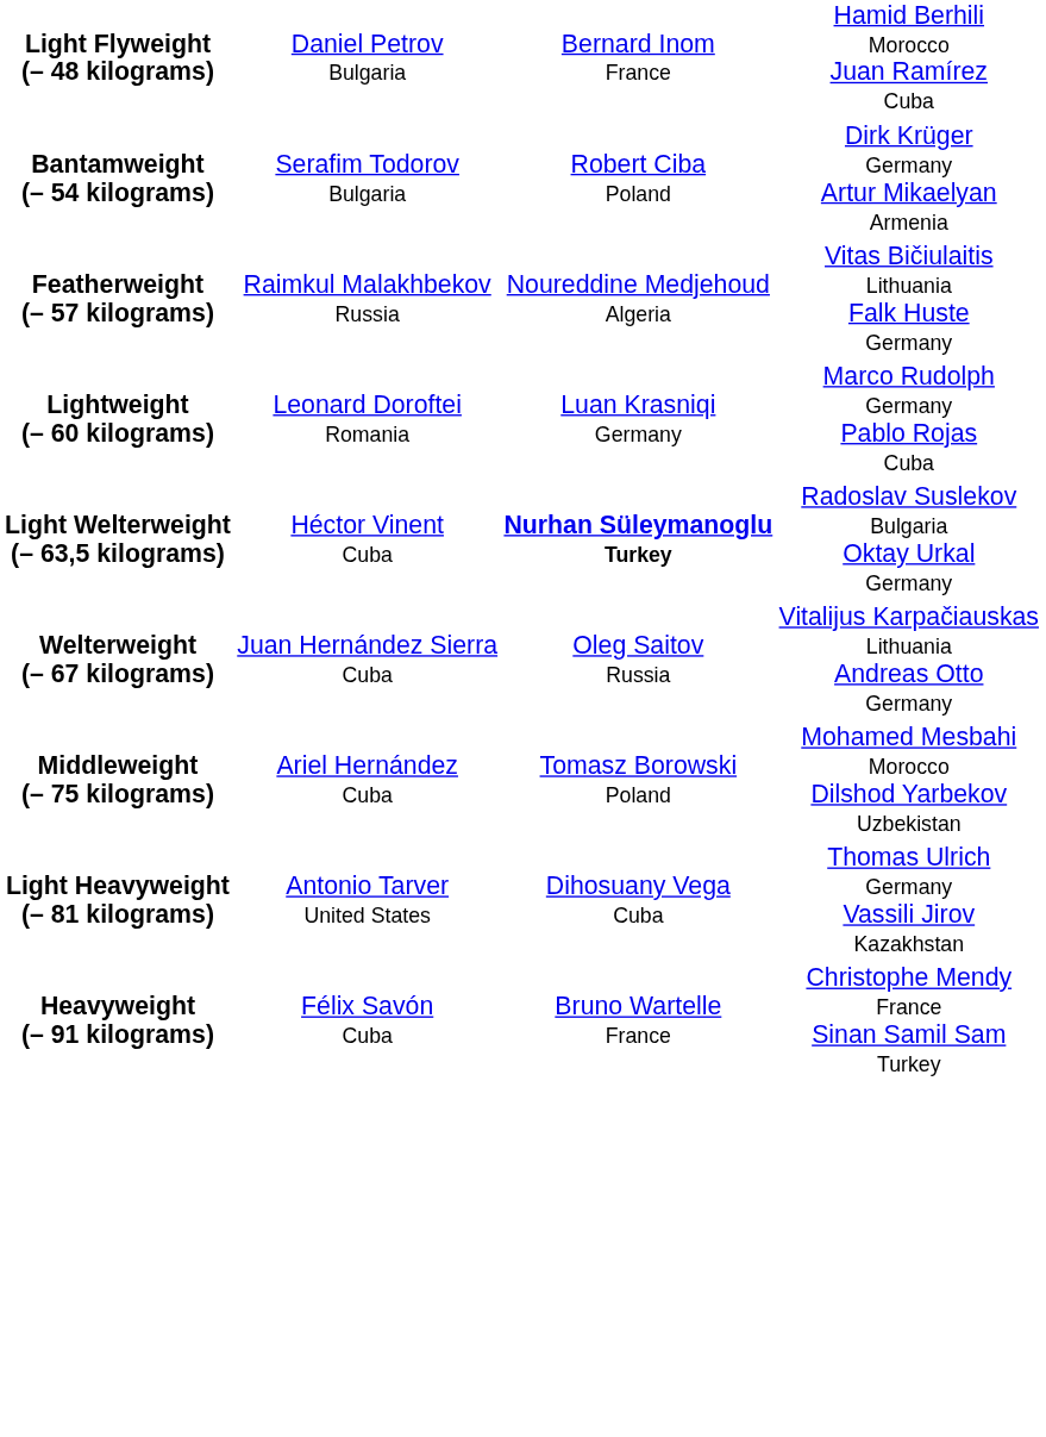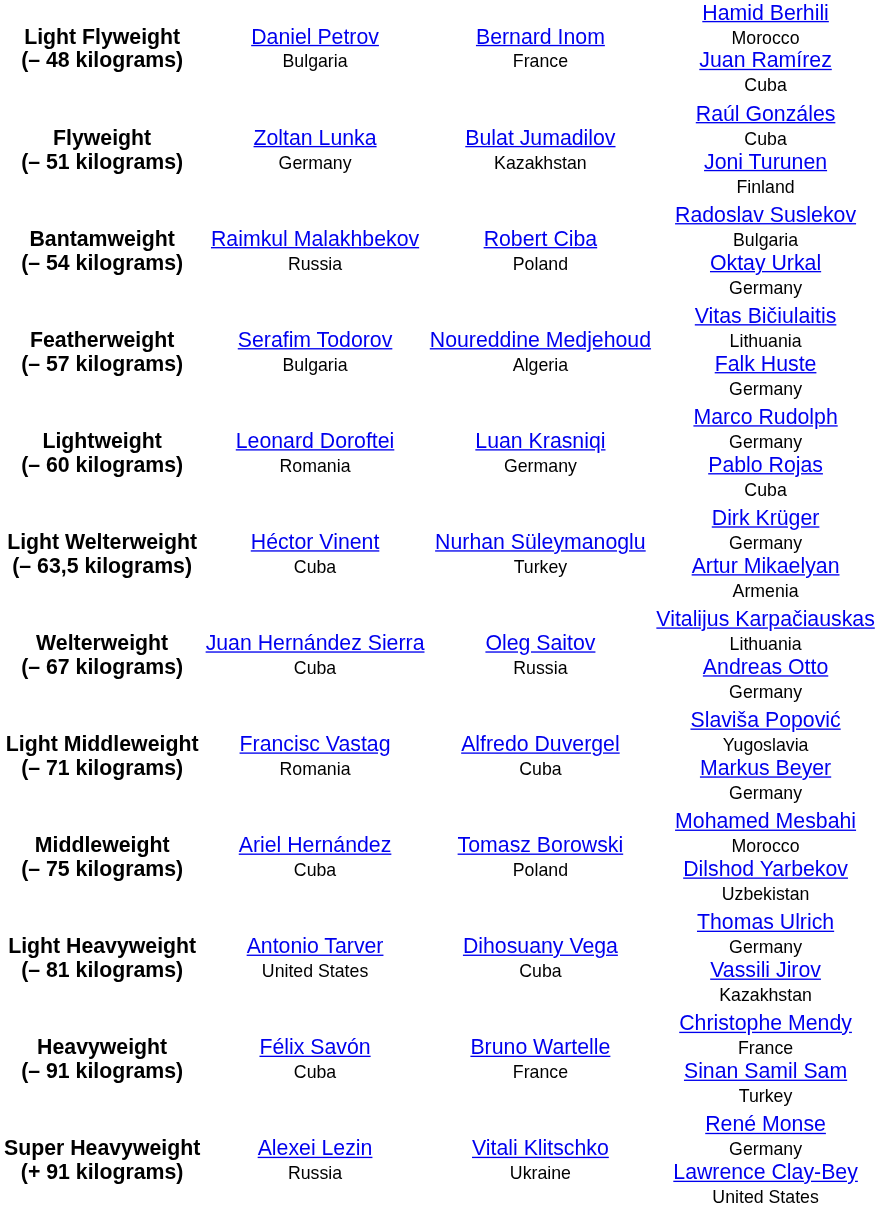 <table>
 <tr align="center">
 <td><strong>Light Flyweight<br>(– 48 kilograms)</strong></td>
 <td> <a href='#'>Daniel Petrov</a><br><small>Bulgaria</small></td>
 <td> <a href='#'>Bernard Inom</a><br><small>France</small></td>
 <td> <a href='#'>Hamid Berhili</a><br><small>Morocco</small><br> <a href='#'>Juan Ramírez</a><br><small>Cuba</small></td>
 </tr>
 <tr align="center">
+<td><strong>Flyweight<br>(– 51 kilograms)</strong></td>
+<td> <a href='#'>Zoltan Lunka</a><br><small>Germany</small></td>
+<td> <a href='#'>Bulat Jumadilov</a><br><small>Kazakhstan</small></td>
+<td> <a href='#'>Raúl Gonzáles</a><br><small>Cuba</small><br> <a href='#'>Joni Turunen</a><br><small>Finland</small></td>
+</tr>
+<tr align="center">
 <td><strong>Bantamweight<br>(– 54 kilograms)</strong></td>
-<td> <a href='#'>Serafim Todorov</a><br><small>Bulgaria</small></td>
+<td> <a href='#'>Raimkul Malakhbekov</a><br><small>Russia</small></td>
 <td> <a href='#'>Robert Ciba</a><br><small>Poland</small></td>
-<td> <a href='#'>Dirk Krüger</a><br><small>Germany</small><br> <a href='#'>Artur Mikaelyan</a><br><small>Armenia</small></td>
+<td> <a href='#'>Radoslav Suslekov</a><br><small>Bulgaria</small><br> <a href='#'>Oktay Urkal</a><br><small>Germany</small></td>
 </tr>
 <tr align="center">
 <td><strong>Featherweight<br>(– 57 kilograms)</strong></td>
-<td> <a href='#'>Raimkul Malakhbekov</a><br><small>Russia</small></td>
+<td> <a href='#'>Serafim Todorov</a><br><small>Bulgaria</small></td>
 <td> <a href='#'>Noureddine Medjehoud</a><br><small>Algeria</small></td>
 <td> <a href='#'>Vitas Bičiulaitis</a><br><small>Lithuania</small><br> <a href='#'>Falk Huste</a><br><small>Germany</small></td>
 </tr>
 <tr align="center">
 <td><strong>Lightweight<br>(– 60 kilograms)</strong></td>
 <td> <a href='#'>Leonard Doroftei</a><br><small>Romania</small></td>
 <td> <a href='#'>Luan Krasniqi</a><br><small>Germany</small></td>
 <td> <a href='#'>Marco Rudolph</a><br><small>Germany</small><br> <a href='#'>Pablo Rojas</a><br><small>Cuba</small></td>
 </tr>
 <tr align="center">
 <td><strong>Light Welterweight<br>(– 63,5 kilograms)</strong></td>
 <td> <a href='#'>Héctor Vinent</a><br><small>Cuba</small></td>
-<td><strong> <a href='#'>Nurhan Süleymanoglu</a><br><small>Turkey</small></strong></td>
-<td> <a href='#'>Radoslav Suslekov</a><br><small>Bulgaria</small><br> <a href='#'>Oktay Urkal</a><br><small>Germany</small></td>
+<td> <a href='#'>Nurhan Süleymanoglu</a><br><small>Turkey</small></td>
+<td> <a href='#'>Dirk Krüger</a><br><small>Germany</small><br> <a href='#'>Artur Mikaelyan</a><br><small>Armenia</small></td>
 </tr>
 <tr align="center">
 <td><strong>Welterweight<br>(– 67 kilograms)</strong></td>
 <td> <a href='#'>Juan Hernández Sierra</a><br><small>Cuba</small></td>
 <td> <a href='#'>Oleg Saitov</a><br><small>Russia</small></td>
 <td> <a href='#'>Vitalijus Karpačiauskas</a><br><small>Lithuania</small><br> <a href='#'>Andreas Otto</a><br><small>Germany</small></td>
+</tr>
+<tr align="center">
+<td><strong>Light Middleweight<br>(– 71 kilograms)</strong></td>
+<td> <a href='#'>Francisc Vastag</a><br><small>Romania</small></td>
+<td> <a href='#'>Alfredo Duvergel</a><br><small>Cuba</small></td>
+<td> <a href='#'>Slaviša Popović</a><br><small>Yugoslavia</small><br> <a href='#'>Markus Beyer</a><br><small>Germany</small></td>
 </tr>
 <tr align="center">
 <td><strong>Middleweight<br>(– 75 kilograms)</strong></td>
 <td> <a href='#'>Ariel Hernández</a><br><small>Cuba</small></td>
 <td> <a href='#'>Tomasz Borowski</a><br><small>Poland</small></td>
 <td> <a href='#'>Mohamed Mesbahi</a><br><small>Morocco</small><br> <a href='#'>Dilshod Yarbekov</a><br><small>Uzbekistan</small></td>
 </tr>
 <tr align="center">
 <td><strong>Light Heavyweight<br>(– 81 kilograms)</strong></td>
 <td> <a href='#'>Antonio Tarver</a><br><small>United States</small></td>
 <td> <a href='#'>Dihosuany Vega</a><br><small>Cuba</small></td>
 <td> <a href='#'>Thomas Ulrich</a><br><small>Germany</small><br> <a href='#'>Vassili Jirov</a><br><small>Kazakhstan</small></td>
 </tr>
 <tr align="center">
 <td><strong>Heavyweight<br>(– 91 kilograms)</strong></td>
 <td> <a href='#'>Félix Savón</a><br><small>Cuba</small></td>
 <td> <a href='#'>Bruno Wartelle</a><br><small>France</small></td>
 <td> <a href='#'>Christophe Mendy</a><br><small>France</small><br> <a href='#'>Sinan Samil Sam</a><br><small>Turkey</small></td>
 </tr>
+<tr align="center">
+<td><strong>Super Heavyweight<br>(+ 91 kilograms)</strong></td>
+<td> <a href='#'>Alexei Lezin</a><br><small>Russia</small></td>
+<td> <a href='#'>Vitali Klitschko</a><br><small>Ukraine</small></td>
+<td> <a href='#'>René Monse</a><br><small>Germany</small><br> <a href='#'>Lawrence Clay-Bey</a><br><small>United States</small></td>
+</tr>
 </table>
